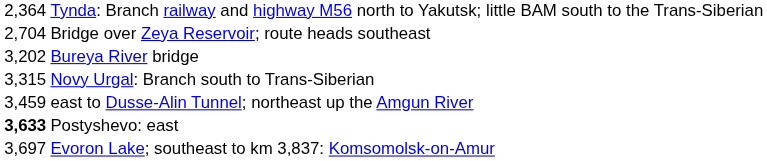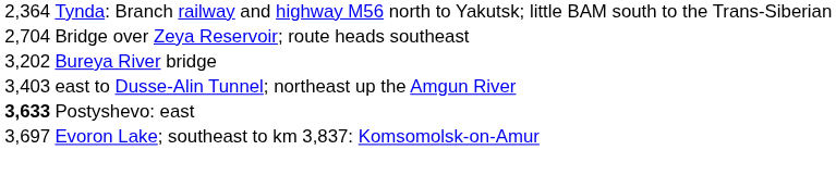 <table>
 <tr>
 <td>2,364</td>
 <td><a href='#'>Tynda</a>: Branch <a href='#'>railway</a> and <a href='#'>highway M56</a> north to Yakutsk; little BAM south to the Trans-Siberian</td>
 </tr>
 <tr>
 <td>2,704</td>
 <td>Bridge over <a href='#'>Zeya Reservoir</a>; route heads southeast</td>
 </tr>
 <tr>
 <td>3,202</td>
 <td><a href='#'>Bureya River</a> bridge</td>
 </tr>
 <tr>
-<td>3,315</td>
-<td><a href='#'>Novy Urgal</a>: Branch south to Trans-Siberian</td>
-</tr>
-<tr>
-<td>3,459</td>
+<td>3,403</td>
 <td>east to <a href='#'>Dusse-Alin Tunnel</a>; northeast up the <a href='#'>Amgun River</a></td>
 </tr>
 <tr>
 <td><strong>3,633</strong></td>
 <td>Postyshevo: east</td>
 </tr>
 <tr>
 <td>3,697</td>
 <td><a href='#'>Evoron Lake</a>; southeast to km 3,837: <a href='#'>Komsomolsk-on-Amur</a></td>
 </tr>
 </table>
